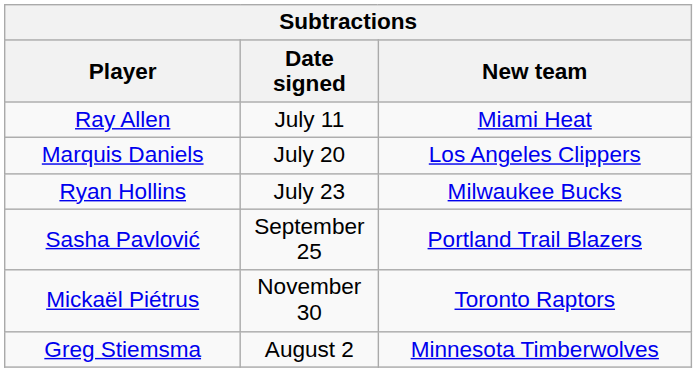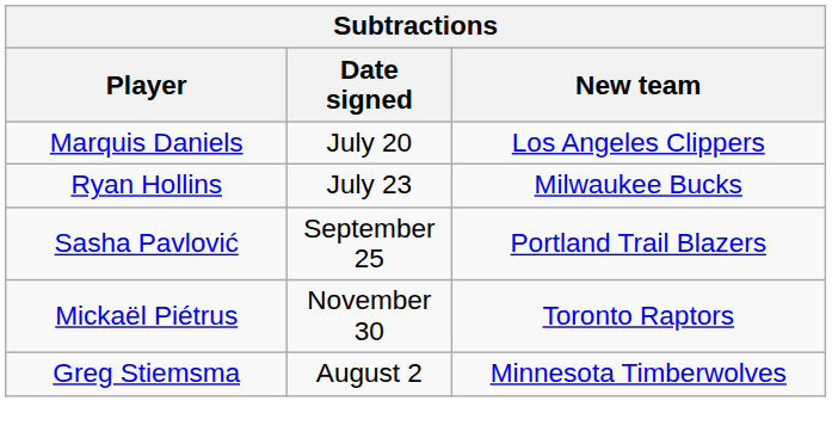 <table class="wikitable" style="text-align:center">
 <tr>
 <th colspan=3>Subtractions</th>
 </tr>
 <tr>
 <th style="width:160px">Player</th>
 <th style="width:90px">Date signed</th>
 <th style="width:215px">New team</th>
-</tr>
-<tr>
-<td><a href='#'>Ray Allen</a></td>
-<td>July 11</td>
-<td><a href='#'>Miami Heat</a></td>
 </tr>
 <tr>
 <td><a href='#'>Marquis Daniels</a></td>
 <td>July 20</td>
 <td><a href='#'>Los Angeles Clippers</a></td>
 </tr>
 <tr>
 <td><a href='#'>Ryan Hollins</a></td>
 <td>July 23</td>
 <td><a href='#'>Milwaukee Bucks</a></td>
 </tr>
 <tr>
 <td><a href='#'>Sasha Pavlović</a></td>
 <td>September 25</td>
 <td><a href='#'>Portland Trail Blazers</a></td>
 </tr>
 <tr>
 <td><a href='#'>Mickaël Piétrus</a></td>
 <td>November 30</td>
 <td><a href='#'>Toronto Raptors</a></td>
 </tr>
 <tr>
 <td><a href='#'>Greg Stiemsma</a></td>
 <td>August 2</td>
 <td><a href='#'>Minnesota Timberwolves</a></td>
 </tr>
 </table>
